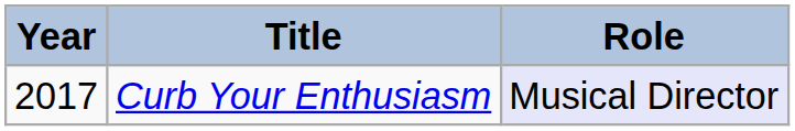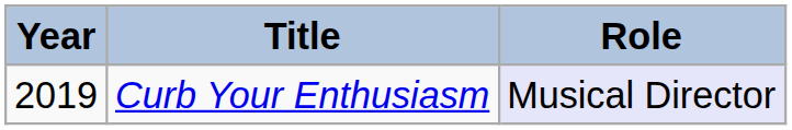 <table class="wikitable" style="font-size:95%;">
 <tr>
 <th style="background:#B0C4DE;">Year</th>
 <th style="background:#B0C4DE;">Title</th>
 <th style="background:#B0C4DE;">Role</th>
 </tr>
 <tr>
-<td>2017</td>
+<td>2019</td>
 <td><em><a href='#'>Curb Your Enthusiasm</a></em></td>
 <td style="background: lavender;">Musical Director</td>
 </tr>
 </table>
